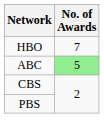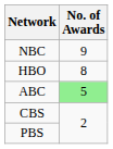 <table class="wikitable">
 <tr>
 <th>Network</th>
 <th>No. of<br>Awards</th>
 </tr>
 <tr style="text-align:center">
+<td>NBC</td>
+<td>9</td>
+</tr>
+<tr style="text-align:center">
 <td>HBO</td>
-<td>7</td>
+<td>8</td>
 </tr>
 <tr style="text-align:center">
 <td>ABC</td>
 <td style="background: lightgreen;">5</td>
 </tr>
 <tr style="text-align:center">
 <td>CBS</td>
 <td rowspan="2">2</td>
 </tr>
 <tr style="text-align:center">
 <td>PBS</td>
 </tr>
 </table>
